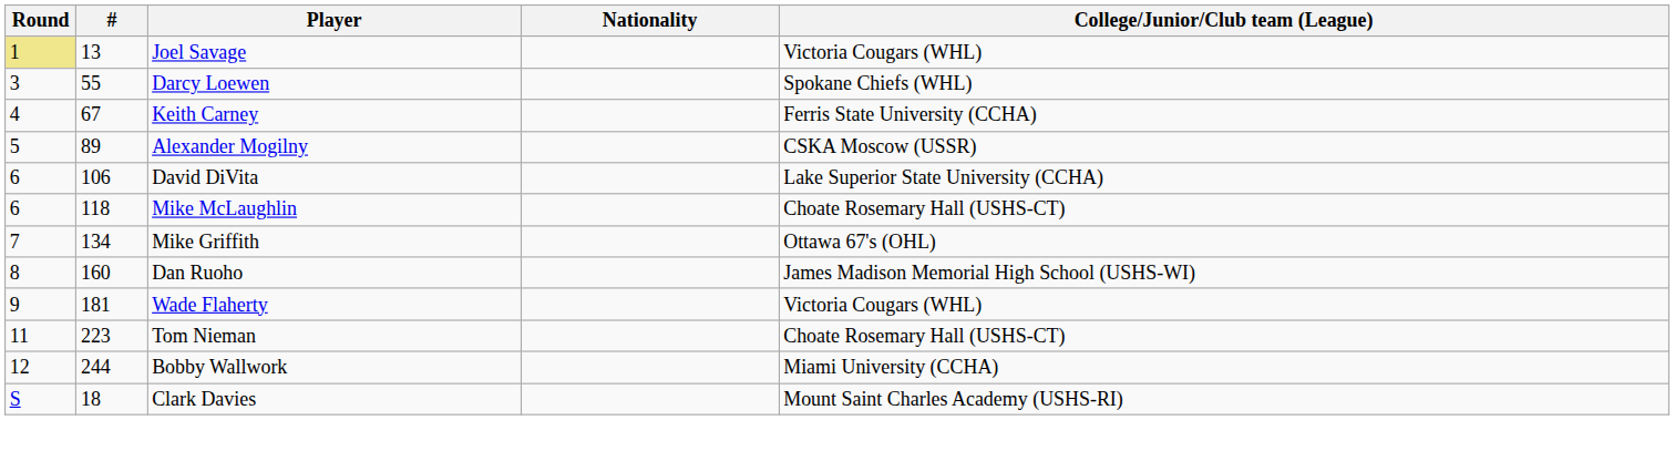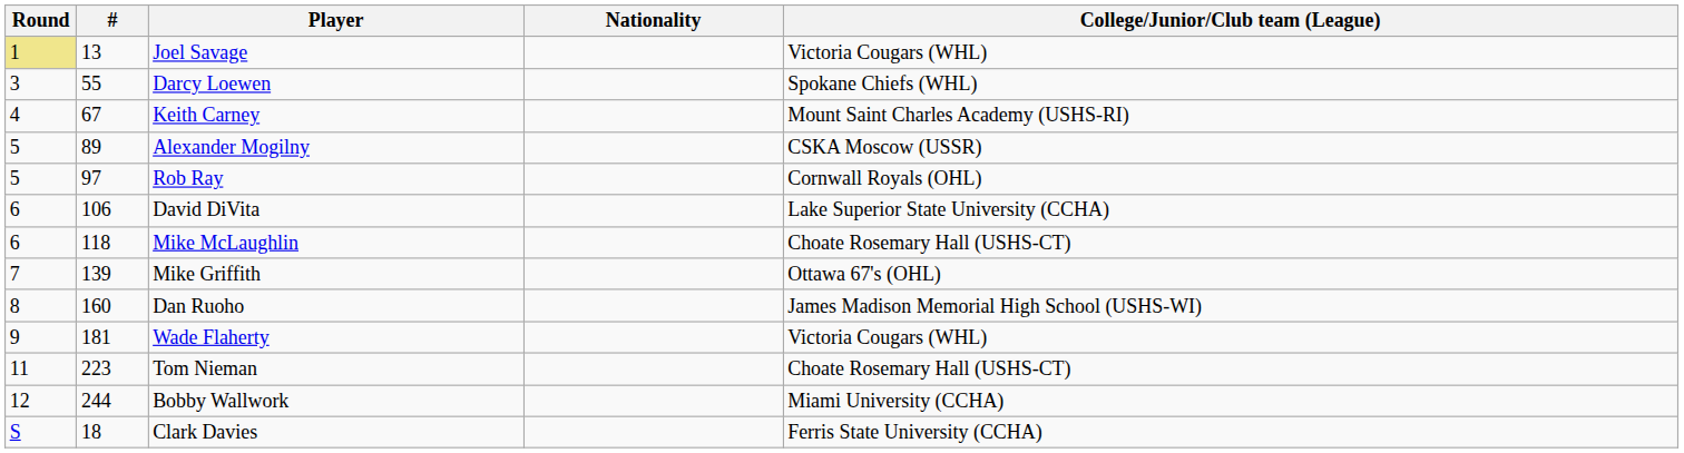 <table class="wikitable">
 <tr align="center">
 <th bgcolor="#DDDDFF" width="4.0%">Round</th>
 <th bgcolor="#DDDDFF" width="4.0%">#</th>
 <th bgcolor="#DDDDFF" width="21.0%">Player</th>
 <th bgcolor="#DDDDFF" width="14.5%">Nationality</th>
 <th bgcolor="#DDDDFF" width="50.0%">College/Junior/Club team (League)</th>
 </tr>
 <tr>
 <td style="background: khaki;">1</td>
 <td>13</td>
 <td><a href='#'>Joel Savage</a></td>
 <td></td>
 <td>Victoria Cougars (WHL)</td>
 </tr>
 <tr>
 <td>3</td>
 <td>55</td>
 <td><a href='#'>Darcy Loewen</a></td>
 <td></td>
 <td>Spokane Chiefs (WHL)</td>
 </tr>
 <tr>
 <td>4</td>
 <td>67</td>
 <td><a href='#'>Keith Carney</a></td>
 <td></td>
-<td>Ferris State University (CCHA)</td>
+<td>Mount Saint Charles Academy (USHS-RI)</td>
 </tr>
 <tr>
 <td>5</td>
 <td>89</td>
 <td><a href='#'>Alexander Mogilny</a></td>
 <td></td>
 <td>CSKA Moscow (USSR)</td>
+</tr>
+<tr>
+<td>5</td>
+<td>97</td>
+<td><a href='#'>Rob Ray</a></td>
+<td></td>
+<td>Cornwall Royals (OHL)</td>
 </tr>
 <tr>
 <td>6</td>
 <td>106</td>
 <td>David DiVita</td>
 <td></td>
 <td>Lake Superior State University (CCHA)</td>
 </tr>
 <tr>
 <td>6</td>
 <td>118</td>
 <td><a href='#'>Mike McLaughlin</a></td>
 <td></td>
 <td>Choate Rosemary Hall (USHS-CT)</td>
 </tr>
 <tr>
 <td>7</td>
-<td>134</td>
+<td>139</td>
 <td>Mike Griffith</td>
 <td></td>
 <td>Ottawa 67's (OHL)</td>
 </tr>
 <tr>
 <td>8</td>
 <td>160</td>
 <td>Dan Ruoho</td>
 <td></td>
 <td>James Madison Memorial High School (USHS-WI)</td>
 </tr>
 <tr>
 <td>9</td>
 <td>181</td>
 <td><a href='#'>Wade Flaherty</a></td>
 <td></td>
 <td>Victoria Cougars (WHL)</td>
 </tr>
 <tr>
 <td>11</td>
 <td>223</td>
 <td>Tom Nieman</td>
 <td></td>
 <td>Choate Rosemary Hall (USHS-CT)</td>
 </tr>
 <tr>
 <td>12</td>
 <td>244</td>
 <td>Bobby Wallwork</td>
 <td></td>
 <td>Miami University (CCHA)</td>
 </tr>
 <tr>
 <td><a href='#'>S</a></td>
 <td>18</td>
 <td>Clark Davies</td>
 <td></td>
-<td>Mount Saint Charles Academy (USHS-RI)</td>
+<td>Ferris State University (CCHA)</td>
 </tr>
 </table>
